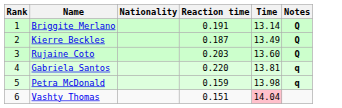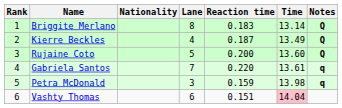 <table class="wikitable sortable" style="text-align:center">
 <tr>
 <th>Rank</th>
 <th>Name</th>
 <th>Nationality</th>
+<th>Lane</th>
 <th>Reaction time</th>
 <th>Time</th>
 <th>Notes</th>
 </tr>
 <tr bgcolor=ccffcc>
 <td>1</td>
 <td align=left><a href='#'>Briggite Merlano</a></td>
 <td align=left></td>
-<td>0.191</td>
+<td>8</td>
+<td>0.183</td>
 <td>13.14</td>
 <td><strong>Q</strong></td>
 </tr>
 <tr bgcolor=ccffcc>
 <td>2</td>
 <td align=left><a href='#'>Kierre Beckles</a></td>
 <td align=left></td>
+<td>4</td>
 <td>0.187</td>
 <td>13.49</td>
 <td><strong>Q</strong></td>
 </tr>
 <tr bgcolor=ccffcc>
 <td>3</td>
 <td align=left><a href='#'>Rujaine Coto</a></td>
 <td align=left></td>
-<td>0.203</td>
+<td>5</td>
+<td>0.200</td>
 <td>13.60</td>
 <td><strong>Q</strong></td>
 </tr>
 <tr bgcolor=ddffdd>
 <td>4</td>
 <td align=left><a href='#'>Gabriela Santos</a></td>
 <td align=left></td>
+<td>7</td>
 <td>0.220</td>
-<td>13.81</td>
+<td>13.61</td>
 <td><strong>q</strong></td>
 </tr>
 <tr bgcolor=ddffdd>
 <td>5</td>
 <td align=left><a href='#'>Petra McDonald</a></td>
 <td align=left></td>
+<td>3</td>
 <td>0.159</td>
 <td>13.98</td>
 <td><strong>q</strong></td>
 </tr>
 <tr>
 <td>6</td>
 <td align=left><a href='#'>Vashty Thomas</a></td>
 <td align=left></td>
+<td>6</td>
 <td>0.151</td>
 <td style="background: pink;">14.04</td>
 <td></td>
 </tr>
 </table>
